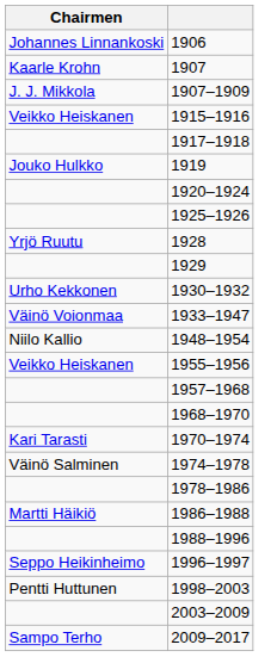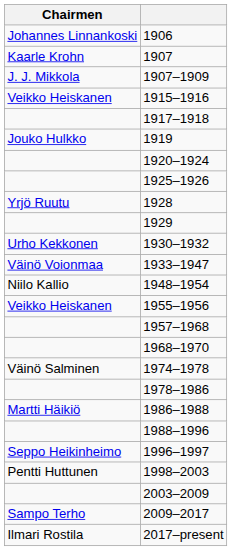 <table class="wikitable">
 <tr>
 <th>Chairmen</th>
 <th></th>
 </tr>
 <tr>
 <td><a href='#'>Johannes Linnankoski</a></td>
 <td>1906</td>
 </tr>
 <tr>
 <td><a href='#'>Kaarle Krohn</a></td>
 <td>1907</td>
 </tr>
 <tr>
 <td><a href='#'>J. J. Mikkola</a></td>
 <td>1907–1909</td>
 </tr>
 <tr>
 <td><a href='#'>Veikko Heiskanen</a></td>
 <td>1915–1916</td>
 </tr>
 <tr>
 <td></td>
 <td>1917–1918</td>
 </tr>
 <tr>
 <td><a href='#'>Jouko Hulkko</a></td>
 <td>1919</td>
 </tr>
 <tr>
 <td></td>
 <td>1920–1924</td>
 </tr>
 <tr>
 <td></td>
 <td>1925–1926</td>
 </tr>
 <tr>
 <td><a href='#'>Yrjö Ruutu</a></td>
 <td>1928</td>
 </tr>
 <tr>
 <td></td>
 <td>1929</td>
 </tr>
 <tr>
 <td><a href='#'>Urho Kekkonen</a></td>
 <td>1930–1932</td>
 </tr>
 <tr>
 <td><a href='#'>Väinö Voionmaa</a></td>
 <td>1933–1947</td>
 </tr>
 <tr>
 <td>Niilo Kallio</td>
 <td>1948–1954</td>
 </tr>
 <tr>
 <td><a href='#'>Veikko Heiskanen</a></td>
 <td>1955–1956</td>
 </tr>
 <tr>
 <td></td>
 <td>1957–1968</td>
 </tr>
 <tr>
 <td></td>
 <td>1968–1970</td>
 </tr>
 <tr>
-<td><a href='#'>Kari Tarasti</a></td>
-<td>1970–1974</td>
-</tr>
-<tr>
 <td>Väinö Salminen</td>
 <td>1974–1978</td>
 </tr>
 <tr>
 <td></td>
 <td>1978–1986</td>
 </tr>
 <tr>
 <td><a href='#'>Martti Häikiö</a></td>
 <td>1986–1988</td>
 </tr>
 <tr>
 <td></td>
 <td>1988–1996</td>
 </tr>
 <tr>
 <td><a href='#'>Seppo Heikinheimo</a></td>
 <td>1996–1997</td>
 </tr>
 <tr>
 <td>Pentti Huttunen</td>
 <td>1998–2003</td>
 </tr>
 <tr>
 <td></td>
 <td>2003–2009</td>
 </tr>
 <tr>
 <td><a href='#'>Sampo Terho</a></td>
 <td>2009–2017</td>
 </tr>
+<tr>
+<td>Ilmari Rostila</td>
+<td>2017–present</td>
+</tr>
 </table>
